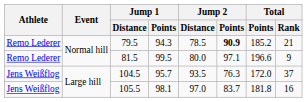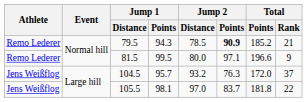 <table class="wikitable" style="font-size:90%">
 <tr>
 <th rowspan="2">Athlete</th>
 <th rowspan="2">Event</th>
 <th colspan="2">Jump 1</th>
 <th colspan="2">Jump 2</th>
 <th colspan="2">Total</th>
 </tr>
 <tr>
 <th>Distance</th>
 <th>Points</th>
 <th>Distance</th>
 <th>Points</th>
 <th>Points</th>
 <th>Rank</th>
 </tr>
 <tr>
 <td><a href='#'>Remo Lederer</a></td>
 <td rowspan="2">Normal hill</td>
 <td align="center">79.5</td>
 <td align="center">94.3</td>
 <td align="center">78.5</td>
 <td align="center"><strong>90.9</strong></td>
 <td align="center">185.2</td>
 <td align="center">21</td>
 </tr>
 <tr>
 <td><a href='#'>Remo Lederer</a></td>
 <td align="center">81.5</td>
 <td align="center">99.5</td>
 <td align="center">80.0</td>
 <td align="center">97.1</td>
 <td align="center">196.6</td>
 <td align="center">9</td>
 </tr>
 <tr>
 <td><a href='#'>Jens Weißflog</a></td>
 <td rowspan="2">Large hill</td>
 <td align="center">104.5</td>
 <td align="center">95.7</td>
-<td align="center">93.5</td>
+<td align="center">93.2</td>
 <td align="center">76.3</td>
 <td align="center">172.0</td>
 <td align="center">37</td>
 </tr>
 <tr>
 <td><a href='#'>Jens Weißflog</a></td>
 <td align="center">105.5</td>
 <td align="center">98.1</td>
 <td align="center">97.0</td>
 <td align="center">83.7</td>
 <td align="center">181.8</td>
-<td align="center">16</td>
+<td align="center">22</td>
 </tr>
 </table>
